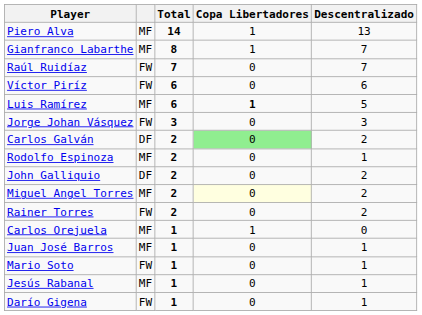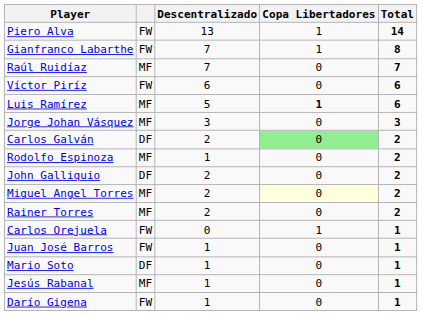 <table class="wikitable">
 <tr>
 <th>Player</th>
 <th></th>
+<th>Descentralizado</th>
+<th>Copa Libertadores</th>
 <th>Total</th>
-<th>Copa Libertadores</th>
-<th>Descentralizado</th>
 </tr>
 <tr>
 <td> <a href='#'>Piero Alva</a></td>
-<td>MF</td>
+<td>FW</td>
+<td align=center>13</td>
+<td align=center>1</td>
 <td align=center><strong>14</strong></td>
-<td align=center>1</td>
-<td align=center>13</td>
 </tr>
 <tr>
 <td> <a href='#'>Gianfranco Labarthe</a></td>
-<td>MF</td>
+<td>FW</td>
+<td align=center>7</td>
+<td align=center>1</td>
 <td align=center><strong>8</strong></td>
-<td align=center>1</td>
-<td align=center>7</td>
 </tr>
 <tr>
 <td> <a href='#'>Raúl Ruidíaz</a></td>
-<td>FW</td>
+<td>MF</td>
+<td align=center>7</td>
+<td align=center>0</td>
 <td align=center><strong>7</strong></td>
-<td align=center>0</td>
-<td align=center>7</td>
 </tr>
 <tr>
 <td> <a href='#'>Víctor Piríz</a></td>
 <td>FW</td>
+<td align=center>6</td>
+<td align=center>0</td>
 <td align=center><strong>6</strong></td>
-<td align=center>0</td>
-<td align=center>6</td>
 </tr>
 <tr>
 <td> <a href='#'>Luis Ramírez</a></td>
 <td>MF</td>
+<td align=center>5</td>
+<td align=center><strong>1</strong></td>
 <td align=center><strong>6</strong></td>
-<td align=center><strong>1</strong></td>
-<td align=center>5</td>
 </tr>
 <tr>
 <td> <a href='#'>Jorge Johan Vásquez</a></td>
-<td>FW</td>
+<td>MF</td>
+<td align=center>3</td>
+<td align=center>0</td>
 <td align=center><strong>3</strong></td>
-<td align=center>0</td>
-<td align=center>3</td>
 </tr>
 <tr>
 <td> <a href='#'>Carlos Galván</a></td>
 <td>DF</td>
+<td align=center>2</td>
+<td align=center style="background: lightgreen;">0</td>
 <td align=center><strong>2</strong></td>
-<td align=center style="background: lightgreen;">0</td>
-<td align=center>2</td>
 </tr>
 <tr>
 <td> <a href='#'>Rodolfo Espinoza</a></td>
 <td>MF</td>
+<td align=center>1</td>
+<td align=center>0</td>
 <td align=center><strong>2</strong></td>
-<td align=center>0</td>
-<td align=center>1</td>
 </tr>
 <tr>
 <td> <a href='#'>John Galliquio</a></td>
 <td>DF</td>
+<td align=center>2</td>
+<td align=center>0</td>
 <td align=center><strong>2</strong></td>
-<td align=center>0</td>
-<td align=center>2</td>
 </tr>
 <tr>
 <td> <a href='#'>Miguel Angel Torres</a></td>
 <td>MF</td>
+<td align=center>2</td>
+<td align=center style="background: lightyellow;">0</td>
 <td align=center><strong>2</strong></td>
-<td align=center style="background: lightyellow;">0</td>
-<td align=center>2</td>
 </tr>
 <tr>
 <td> <a href='#'>Rainer Torres</a></td>
-<td>FW</td>
+<td>MF</td>
+<td align=center>2</td>
+<td align=center>0</td>
 <td align=center><strong>2</strong></td>
-<td align=center>0</td>
-<td align=center>2</td>
 </tr>
 <tr>
 <td> <a href='#'>Carlos Orejuela</a></td>
-<td>MF</td>
+<td>FW</td>
+<td align=center>0</td>
+<td align=center>1</td>
 <td align=center><strong>1</strong></td>
-<td align=center>1</td>
-<td align=center>0</td>
 </tr>
 <tr>
 <td> <a href='#'>Juan José Barros</a></td>
-<td>MF</td>
+<td>FW</td>
+<td align=center>1</td>
+<td align=center>0</td>
 <td align=center><strong>1</strong></td>
-<td align=center>0</td>
-<td align=center>1</td>
 </tr>
 <tr>
 <td> <a href='#'>Mario Soto</a></td>
-<td>FW</td>
+<td>DF</td>
+<td align=center>1</td>
+<td align=center>0</td>
 <td align=center><strong>1</strong></td>
-<td align=center>0</td>
-<td align=center>1</td>
 </tr>
 <tr>
 <td> <a href='#'>Jesús Rabanal</a></td>
 <td>MF</td>
+<td align=center>1</td>
+<td align=center>0</td>
 <td align=center><strong>1</strong></td>
-<td align=center>0</td>
-<td align=center>1</td>
 </tr>
 <tr>
 <td> <a href='#'>Darío Gigena</a></td>
 <td>FW</td>
+<td align=center>1</td>
+<td align=center>0</td>
 <td align=center><strong>1</strong></td>
-<td align=center>0</td>
-<td align=center>1</td>
 </tr>
 </table>
